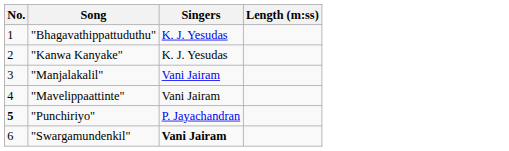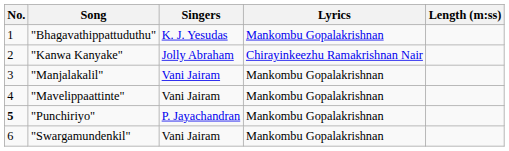 <table class="wikitable" style="font-size:95%;">
 <tr>
 <th>No.</th>
 <th>Song</th>
 <th>Singers</th>
+<th>Lyrics</th>
 <th>Length (m:ss)</th>
 </tr>
 <tr>
 <td>1</td>
 <td>"Bhagavathippattuduthu"</td>
 <td><a href='#'>K. J. Yesudas</a></td>
+<td><a href='#'>Mankombu Gopalakrishnan</a></td>
 <td></td>
 </tr>
 <tr>
 <td>2</td>
 <td>"Kanwa Kanyake"</td>
-<td>K. J. Yesudas</td>
+<td><a href='#'>Jolly Abraham</a></td>
+<td><a href='#'>Chirayinkeezhu Ramakrishnan Nair</a></td>
 <td></td>
 </tr>
 <tr>
 <td>3</td>
 <td>"Manjalakalil"</td>
 <td><a href='#'>Vani Jairam</a></td>
+<td>Mankombu Gopalakrishnan</td>
 <td></td>
 </tr>
 <tr>
 <td>4</td>
 <td>"Mavelippaattinte"</td>
 <td>Vani Jairam</td>
+<td>Mankombu Gopalakrishnan</td>
 <td></td>
 </tr>
 <tr>
 <td><strong>5</strong></td>
 <td>"Punchiriyo"</td>
 <td><a href='#'>P. Jayachandran</a></td>
+<td>Mankombu Gopalakrishnan</td>
 <td></td>
 </tr>
 <tr>
 <td>6</td>
 <td>"Swargamundenkil"</td>
-<td><strong>Vani Jairam</strong></td>
+<td>Vani Jairam</td>
+<td>Mankombu Gopalakrishnan</td>
 <td></td>
 </tr>
 </table>
